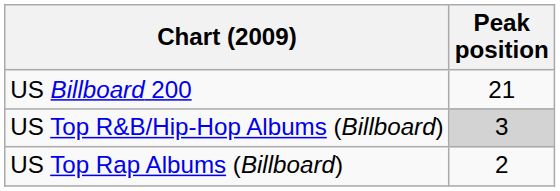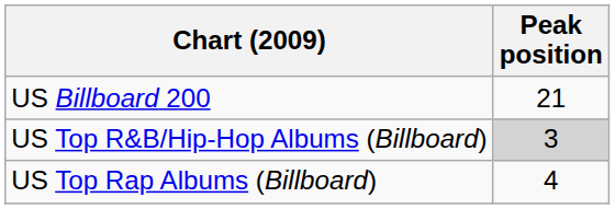 <table class="wikitable sortable">
 <tr>
 <th>Chart (2009)</th>
 <th>Peak<br>position</th>
 </tr>
 <tr>
 <td>US <a href='#'><em>Billboard</em> 200</a></td>
 <td style="text-align:center;">21</td>
 </tr>
 <tr>
 <td>US <a href='#'>Top R&B/Hip-Hop Albums</a> (<em>Billboard</em>)</td>
 <td style="background: lightgrey; text-align:center;">3</td>
 </tr>
 <tr>
 <td>US <a href='#'>Top Rap Albums</a> (<em>Billboard</em>)</td>
-<td style="text-align:center;">2</td>
+<td style="text-align:center;">4</td>
 </tr>
 </table>
